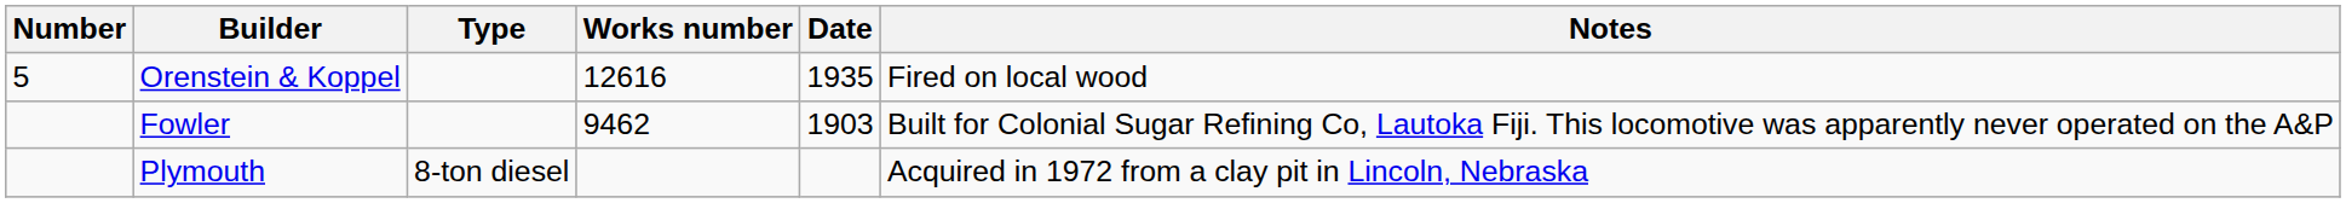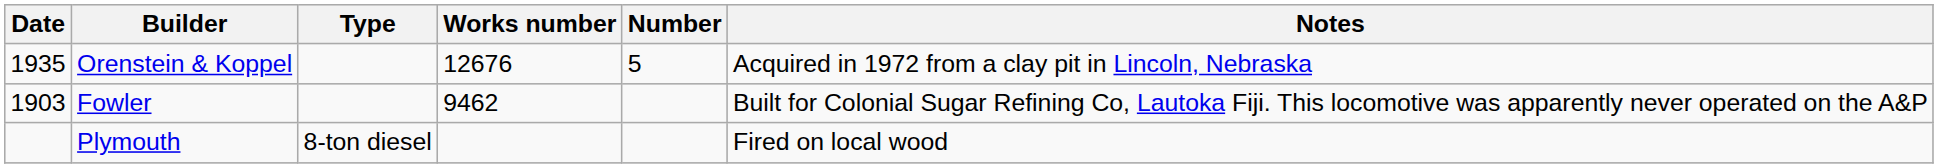 <table class="wikitable">
 <tr>
-<th>Number</th>
+<th>Date</th>
 <th>Builder</th>
 <th>Type</th>
 <th>Works number</th>
-<th>Date</th>
+<th>Number</th>
 <th>Notes</th>
 </tr>
 <tr>
-<td>5</td>
+<td>1935</td>
 <td><a href='#'>Orenstein & Koppel</a></td>
 <td></td>
-<td>12616</td>
-<td>1935</td>
-<td>Fired on local wood</td>
+<td>12676</td>
+<td>5</td>
+<td>Acquired in 1972 from a clay pit in <a href='#'>Lincoln, Nebraska</a></td>
 </tr>
 <tr>
-<td></td>
+<td>1903</td>
 <td><a href='#'>Fowler</a></td>
 <td></td>
 <td>9462</td>
-<td>1903</td>
+<td></td>
 <td>Built for Colonial Sugar Refining Co, <a href='#'>Lautoka</a> Fiji.  This locomotive was apparently never operated on the A&P</td>
 </tr>
 <tr>
 <td></td>
 <td><a href='#'>Plymouth</a></td>
 <td>8-ton diesel</td>
 <td></td>
 <td></td>
-<td>Acquired in 1972 from a clay pit in <a href='#'>Lincoln, Nebraska</a></td>
+<td>Fired on local wood</td>
 </tr>
 </table>
